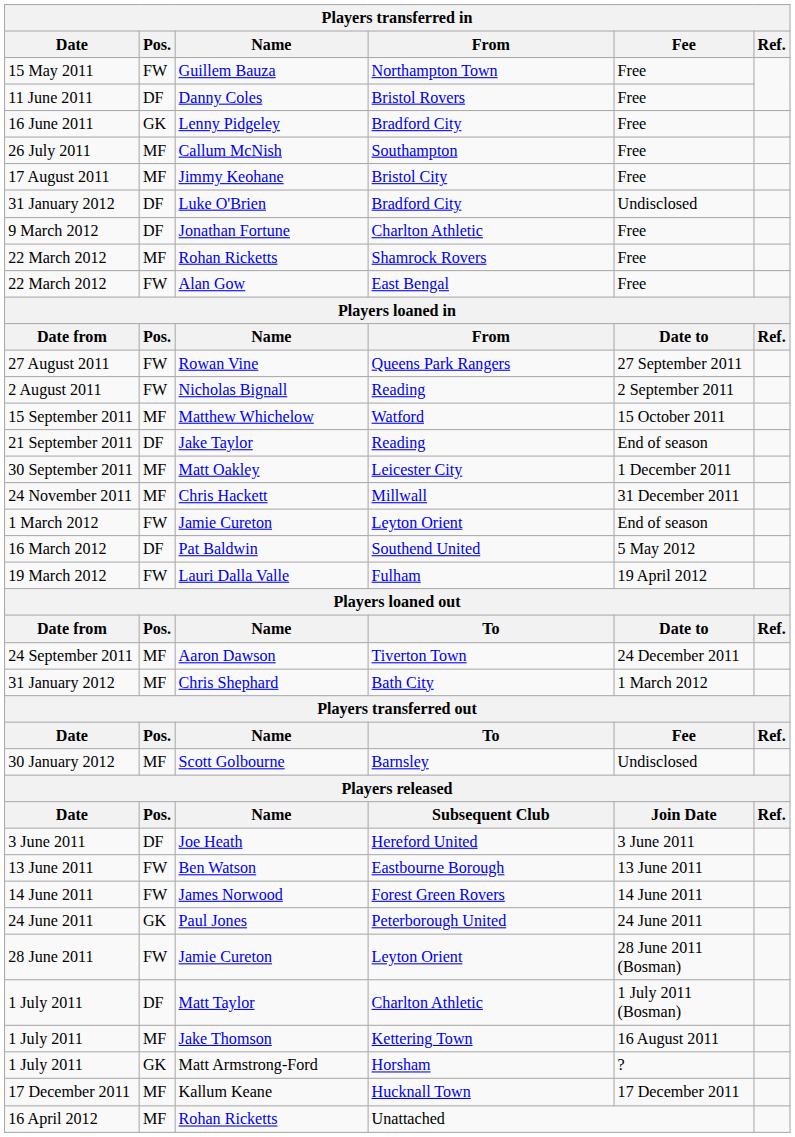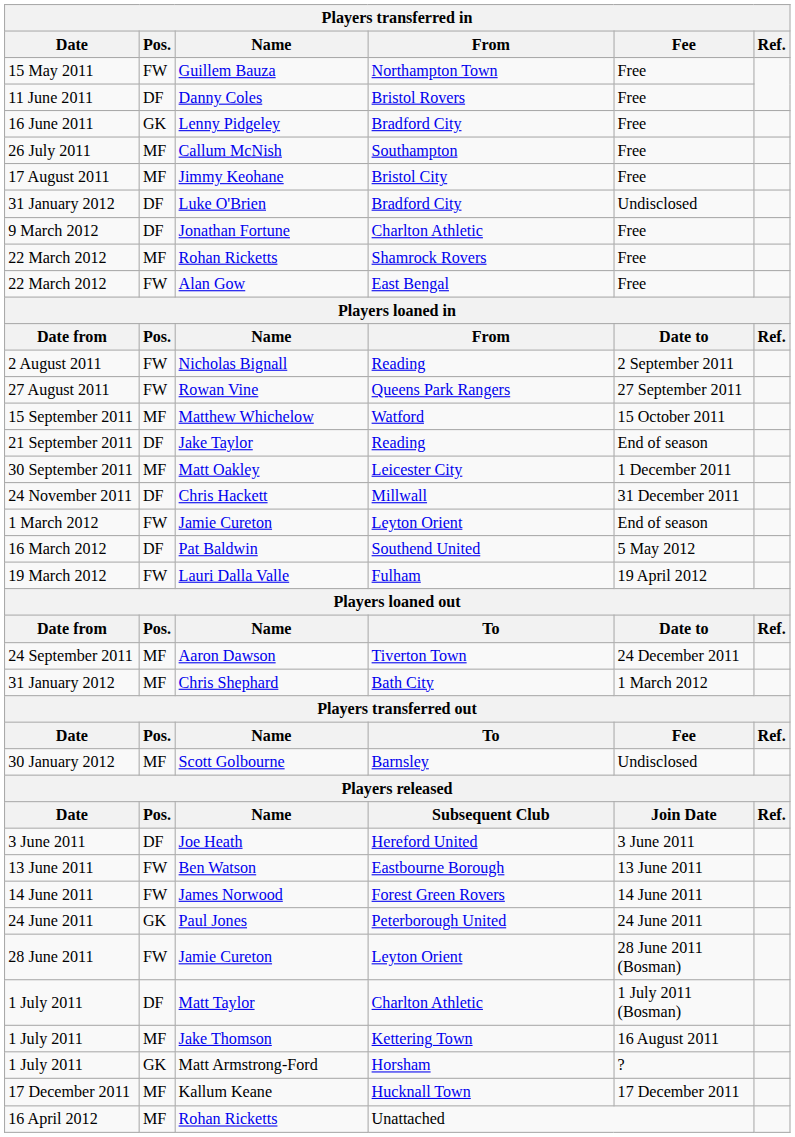 <table class="wikitable" style="font-size:95%;">
 <tr>
 <th colspan="6">Players transferred in</th>
 </tr>
 <tr>
 <th style="width:120px;">Date</th>
 <th style="width:25px;">Pos.</th>
 <th style="width:175px;">Name</th>
 <th style="width:225px;">From</th>
 <th style="width:125px;">Fee</th>
 <th style="width:25px;">Ref.</th>
 </tr>
 <tr>
 <td>15 May 2011</td>
 <td>FW</td>
 <td> <a href='#'>Guillem Bauza</a></td>
 <td> <a href='#'>Northampton Town</a></td>
 <td>Free</td>
 </tr>
 <tr>
 <td>11 June 2011</td>
 <td>DF</td>
 <td> <a href='#'>Danny Coles</a></td>
 <td> <a href='#'>Bristol Rovers</a></td>
 <td>Free</td>
 </tr>
 <tr>
 <td>16 June 2011</td>
 <td>GK</td>
 <td> <a href='#'>Lenny Pidgeley</a></td>
 <td> <a href='#'>Bradford City</a></td>
 <td>Free</td>
 <td></td>
 </tr>
 <tr>
 <td>26 July 2011</td>
 <td>MF</td>
 <td> <a href='#'>Callum McNish</a></td>
 <td> <a href='#'>Southampton</a></td>
 <td>Free</td>
 <td></td>
 </tr>
 <tr>
 <td>17 August 2011</td>
 <td>MF</td>
 <td> <a href='#'>Jimmy Keohane</a></td>
 <td> <a href='#'>Bristol City</a></td>
 <td>Free</td>
 <td></td>
 </tr>
 <tr>
 <td>31 January 2012</td>
 <td>DF</td>
 <td> <a href='#'>Luke O'Brien</a></td>
 <td> <a href='#'>Bradford City</a></td>
 <td>Undisclosed</td>
 <td></td>
 </tr>
 <tr>
 <td>9 March 2012</td>
 <td>DF</td>
 <td> <a href='#'>Jonathan Fortune</a></td>
 <td> <a href='#'>Charlton Athletic</a></td>
 <td>Free</td>
 <td></td>
 </tr>
 <tr>
 <td>22 March 2012</td>
 <td>MF</td>
 <td> <a href='#'>Rohan Ricketts</a></td>
 <td> <a href='#'>Shamrock Rovers</a></td>
 <td>Free</td>
 <td></td>
 </tr>
 <tr>
 <td>22 March 2012</td>
 <td>FW</td>
 <td> <a href='#'>Alan Gow</a></td>
 <td> <a href='#'>East Bengal</a></td>
 <td>Free</td>
 <td></td>
 </tr>
 <tr>
 <th colspan="6">Players loaned in</th>
 </tr>
 <tr>
 <th>Date from</th>
 <th>Pos.</th>
 <th>Name</th>
 <th>From</th>
 <th>Date to</th>
 <th>Ref.</th>
 </tr>
 <tr>
+<td>2 August 2011</td>
+<td>FW</td>
+<td> <a href='#'>Nicholas Bignall</a></td>
+<td> <a href='#'>Reading</a></td>
+<td>2 September 2011</td>
+<td></td>
+</tr>
+<tr>
 <td>27 August 2011</td>
 <td>FW</td>
 <td> <a href='#'>Rowan Vine</a></td>
 <td> <a href='#'>Queens Park Rangers</a></td>
 <td>27 September 2011</td>
-<td></td>
-</tr>
-<tr>
-<td>2 August 2011</td>
-<td>FW</td>
-<td> <a href='#'>Nicholas Bignall</a></td>
-<td> <a href='#'>Reading</a></td>
-<td>2 September 2011</td>
 <td></td>
 </tr>
 <tr>
 <td>15 September 2011</td>
 <td>MF</td>
 <td> <a href='#'>Matthew Whichelow</a></td>
 <td> <a href='#'>Watford</a></td>
 <td>15 October 2011</td>
 <td></td>
 </tr>
 <tr>
 <td>21 September 2011</td>
 <td>DF</td>
 <td> <a href='#'>Jake Taylor</a></td>
 <td> <a href='#'>Reading</a></td>
 <td>End of season</td>
 <td></td>
 </tr>
 <tr>
 <td>30 September 2011</td>
 <td>MF</td>
 <td> <a href='#'>Matt Oakley</a></td>
 <td> <a href='#'>Leicester City</a></td>
 <td>1 December 2011</td>
 <td></td>
 </tr>
 <tr>
 <td>24 November 2011</td>
-<td>MF</td>
+<td>DF</td>
 <td> <a href='#'>Chris Hackett</a></td>
 <td> <a href='#'>Millwall</a></td>
 <td>31 December 2011</td>
 <td></td>
 </tr>
 <tr>
 <td>1 March 2012</td>
 <td>FW</td>
 <td> <a href='#'>Jamie Cureton</a></td>
 <td> <a href='#'>Leyton Orient</a></td>
 <td>End of season</td>
 <td></td>
 </tr>
 <tr>
 <td>16 March 2012</td>
 <td>DF</td>
 <td> <a href='#'>Pat Baldwin</a></td>
 <td> <a href='#'>Southend United</a></td>
 <td>5 May 2012</td>
 <td></td>
 </tr>
 <tr>
 <td>19 March 2012</td>
 <td>FW</td>
 <td> <a href='#'>Lauri Dalla Valle</a></td>
 <td> <a href='#'>Fulham</a></td>
 <td>19 April 2012</td>
 <td></td>
 </tr>
 <tr>
 <th colspan="6">Players loaned out</th>
 </tr>
 <tr>
 <th>Date from</th>
 <th>Pos.</th>
 <th>Name</th>
 <th>To</th>
 <th>Date to</th>
 <th>Ref.</th>
 </tr>
 <tr>
 <td>24 September 2011</td>
 <td>MF</td>
 <td> <a href='#'>Aaron Dawson</a></td>
 <td> <a href='#'>Tiverton Town</a></td>
 <td>24 December 2011</td>
 <td></td>
 </tr>
 <tr>
 <td>31 January 2012</td>
 <td>MF</td>
 <td> <a href='#'>Chris Shephard</a></td>
 <td> <a href='#'>Bath City</a></td>
 <td>1 March 2012</td>
 <td></td>
 </tr>
 <tr>
 <th colspan="6">Players transferred out</th>
 </tr>
 <tr>
 <th>Date</th>
 <th>Pos.</th>
 <th>Name</th>
 <th>To</th>
 <th>Fee</th>
 <th>Ref.</th>
 </tr>
 <tr>
 <td>30 January 2012</td>
 <td>MF</td>
 <td> <a href='#'>Scott Golbourne</a></td>
 <td> <a href='#'>Barnsley</a></td>
 <td>Undisclosed</td>
 <td></td>
 </tr>
 <tr>
 <th colspan="6">Players released</th>
 </tr>
 <tr>
 <th>Date</th>
 <th>Pos.</th>
 <th>Name</th>
 <th>Subsequent Club</th>
 <th>Join Date</th>
 <th>Ref.</th>
 </tr>
 <tr>
 <td>3 June 2011</td>
 <td>DF</td>
 <td> <a href='#'>Joe Heath</a></td>
 <td> <a href='#'>Hereford United</a></td>
 <td>3 June 2011</td>
 <td></td>
 </tr>
 <tr>
 <td>13 June 2011</td>
 <td>FW</td>
 <td> <a href='#'>Ben Watson</a></td>
 <td> <a href='#'>Eastbourne Borough</a></td>
 <td>13 June 2011</td>
 <td></td>
 </tr>
 <tr>
 <td>14 June 2011</td>
 <td>FW</td>
 <td> <a href='#'>James Norwood</a></td>
 <td> <a href='#'>Forest Green Rovers</a></td>
 <td>14 June 2011</td>
 <td></td>
 </tr>
 <tr>
 <td>24 June 2011</td>
 <td>GK</td>
 <td> <a href='#'>Paul Jones</a></td>
 <td> <a href='#'>Peterborough United</a></td>
 <td>24 June 2011</td>
 <td></td>
 </tr>
 <tr>
 <td>28 June 2011</td>
 <td>FW</td>
 <td> <a href='#'>Jamie Cureton</a></td>
 <td> <a href='#'>Leyton Orient</a></td>
 <td>28 June 2011 (Bosman)</td>
 <td></td>
 </tr>
 <tr>
 <td>1 July 2011</td>
 <td>DF</td>
 <td> <a href='#'>Matt Taylor</a></td>
 <td> <a href='#'>Charlton Athletic</a></td>
 <td>1 July 2011 (Bosman)</td>
 <td></td>
 </tr>
 <tr>
 <td>1 July 2011</td>
 <td>MF</td>
 <td> <a href='#'>Jake Thomson</a></td>
 <td> <a href='#'>Kettering Town</a></td>
 <td>16 August 2011</td>
 <td></td>
 </tr>
 <tr>
 <td>1 July 2011</td>
 <td>GK</td>
 <td> Matt Armstrong-Ford</td>
 <td> <a href='#'>Horsham</a></td>
 <td>?</td>
 <td></td>
 </tr>
 <tr>
 <td>17 December 2011</td>
 <td>MF</td>
 <td> Kallum Keane</td>
 <td> <a href='#'>Hucknall Town</a></td>
 <td>17 December 2011</td>
 <td></td>
 </tr>
 <tr>
 <td>16 April 2012</td>
 <td>MF</td>
 <td> <a href='#'>Rohan Ricketts</a></td>
 <td colspan="2">Unattached</td>
 <td></td>
 </tr>
 </table>
